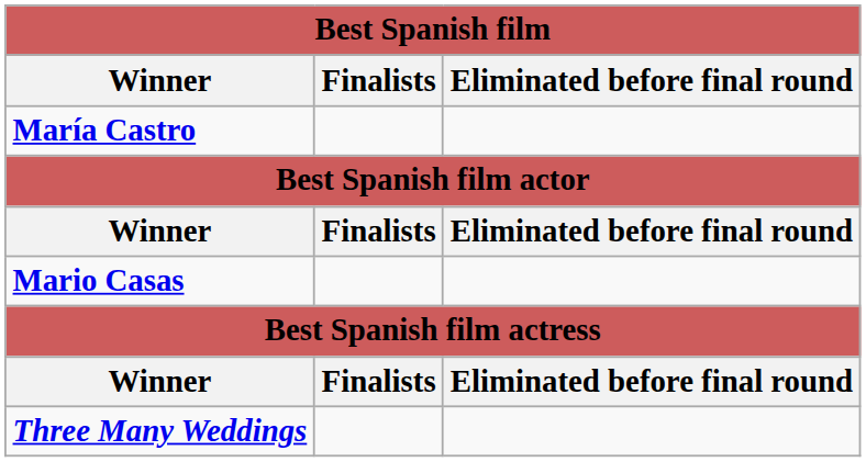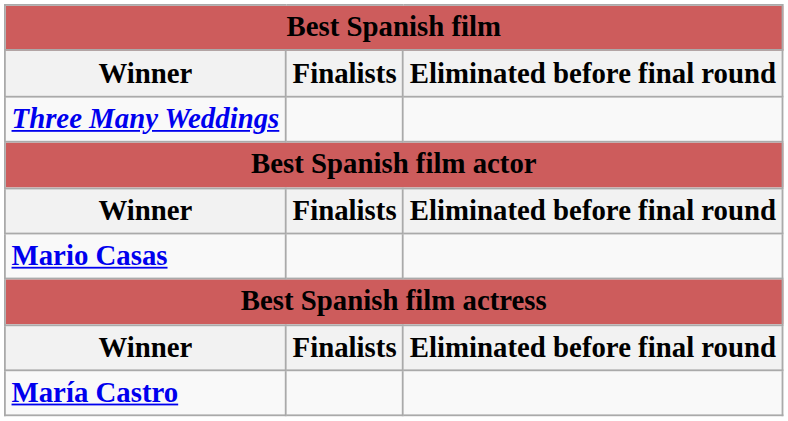 <table class="wikitable">
 <tr>
 <td colspan="3" bgcolor=IndianRed align=center><strong>Best Spanish film</strong></td>
 </tr>
 <tr>
 <th>Winner</th>
 <th>Finalists</th>
 <th>Eliminated before final round</th>
 </tr>
 <tr>
-<td><strong><a href='#'>María Castro</a></strong></td>
+<td><strong><em><a href='#'>Three Many Weddings</a></em></strong></td>
 <td></td>
 <td></td>
 </tr>
 <tr>
 <td colspan="3" bgcolor=IndianRed align=center><strong>Best Spanish film actor</strong></td>
 </tr>
 <tr>
 <th>Winner</th>
 <th>Finalists</th>
 <th>Eliminated before final round</th>
 </tr>
 <tr>
 <td><strong><a href='#'>Mario Casas</a></strong></td>
 <td></td>
 <td></td>
 </tr>
 <tr>
 <td colspan="3" bgcolor=IndianRed align=center><strong>Best Spanish film actress</strong></td>
 </tr>
 <tr>
 <th>Winner</th>
 <th>Finalists</th>
 <th>Eliminated before final round</th>
 </tr>
 <tr>
-<td><strong><em><a href='#'>Three Many Weddings</a></em></strong></td>
+<td><strong><a href='#'>María Castro</a></strong></td>
 <td></td>
 <td></td>
 </tr>
 </table>
